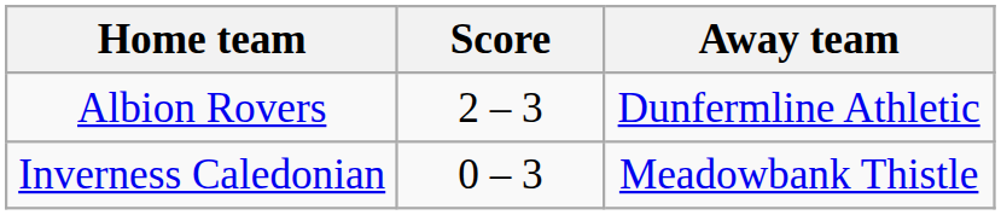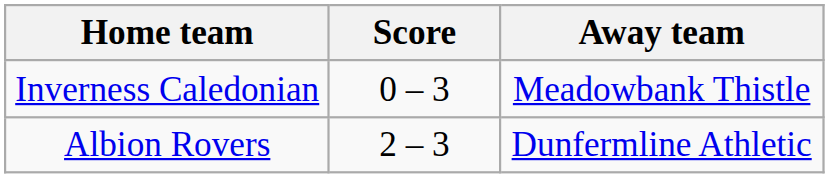 <table class="wikitable" style="text-align: center">
 <tr>
 <th width=140>Home team</th>
 <th width=70>Score</th>
 <th width=140>Away team</th>
 </tr>
 <tr>
+<td><a href='#'>Inverness Caledonian</a></td>
+<td>0 – 3</td>
+<td><a href='#'>Meadowbank Thistle</a></td>
+</tr>
+<tr>
 <td><a href='#'>Albion Rovers</a></td>
 <td>2 – 3</td>
 <td><a href='#'>Dunfermline Athletic</a></td>
 </tr>
-<tr>
-<td><a href='#'>Inverness Caledonian</a></td>
-<td>0 – 3</td>
-<td><a href='#'>Meadowbank Thistle</a></td>
-</tr>
 </table>
